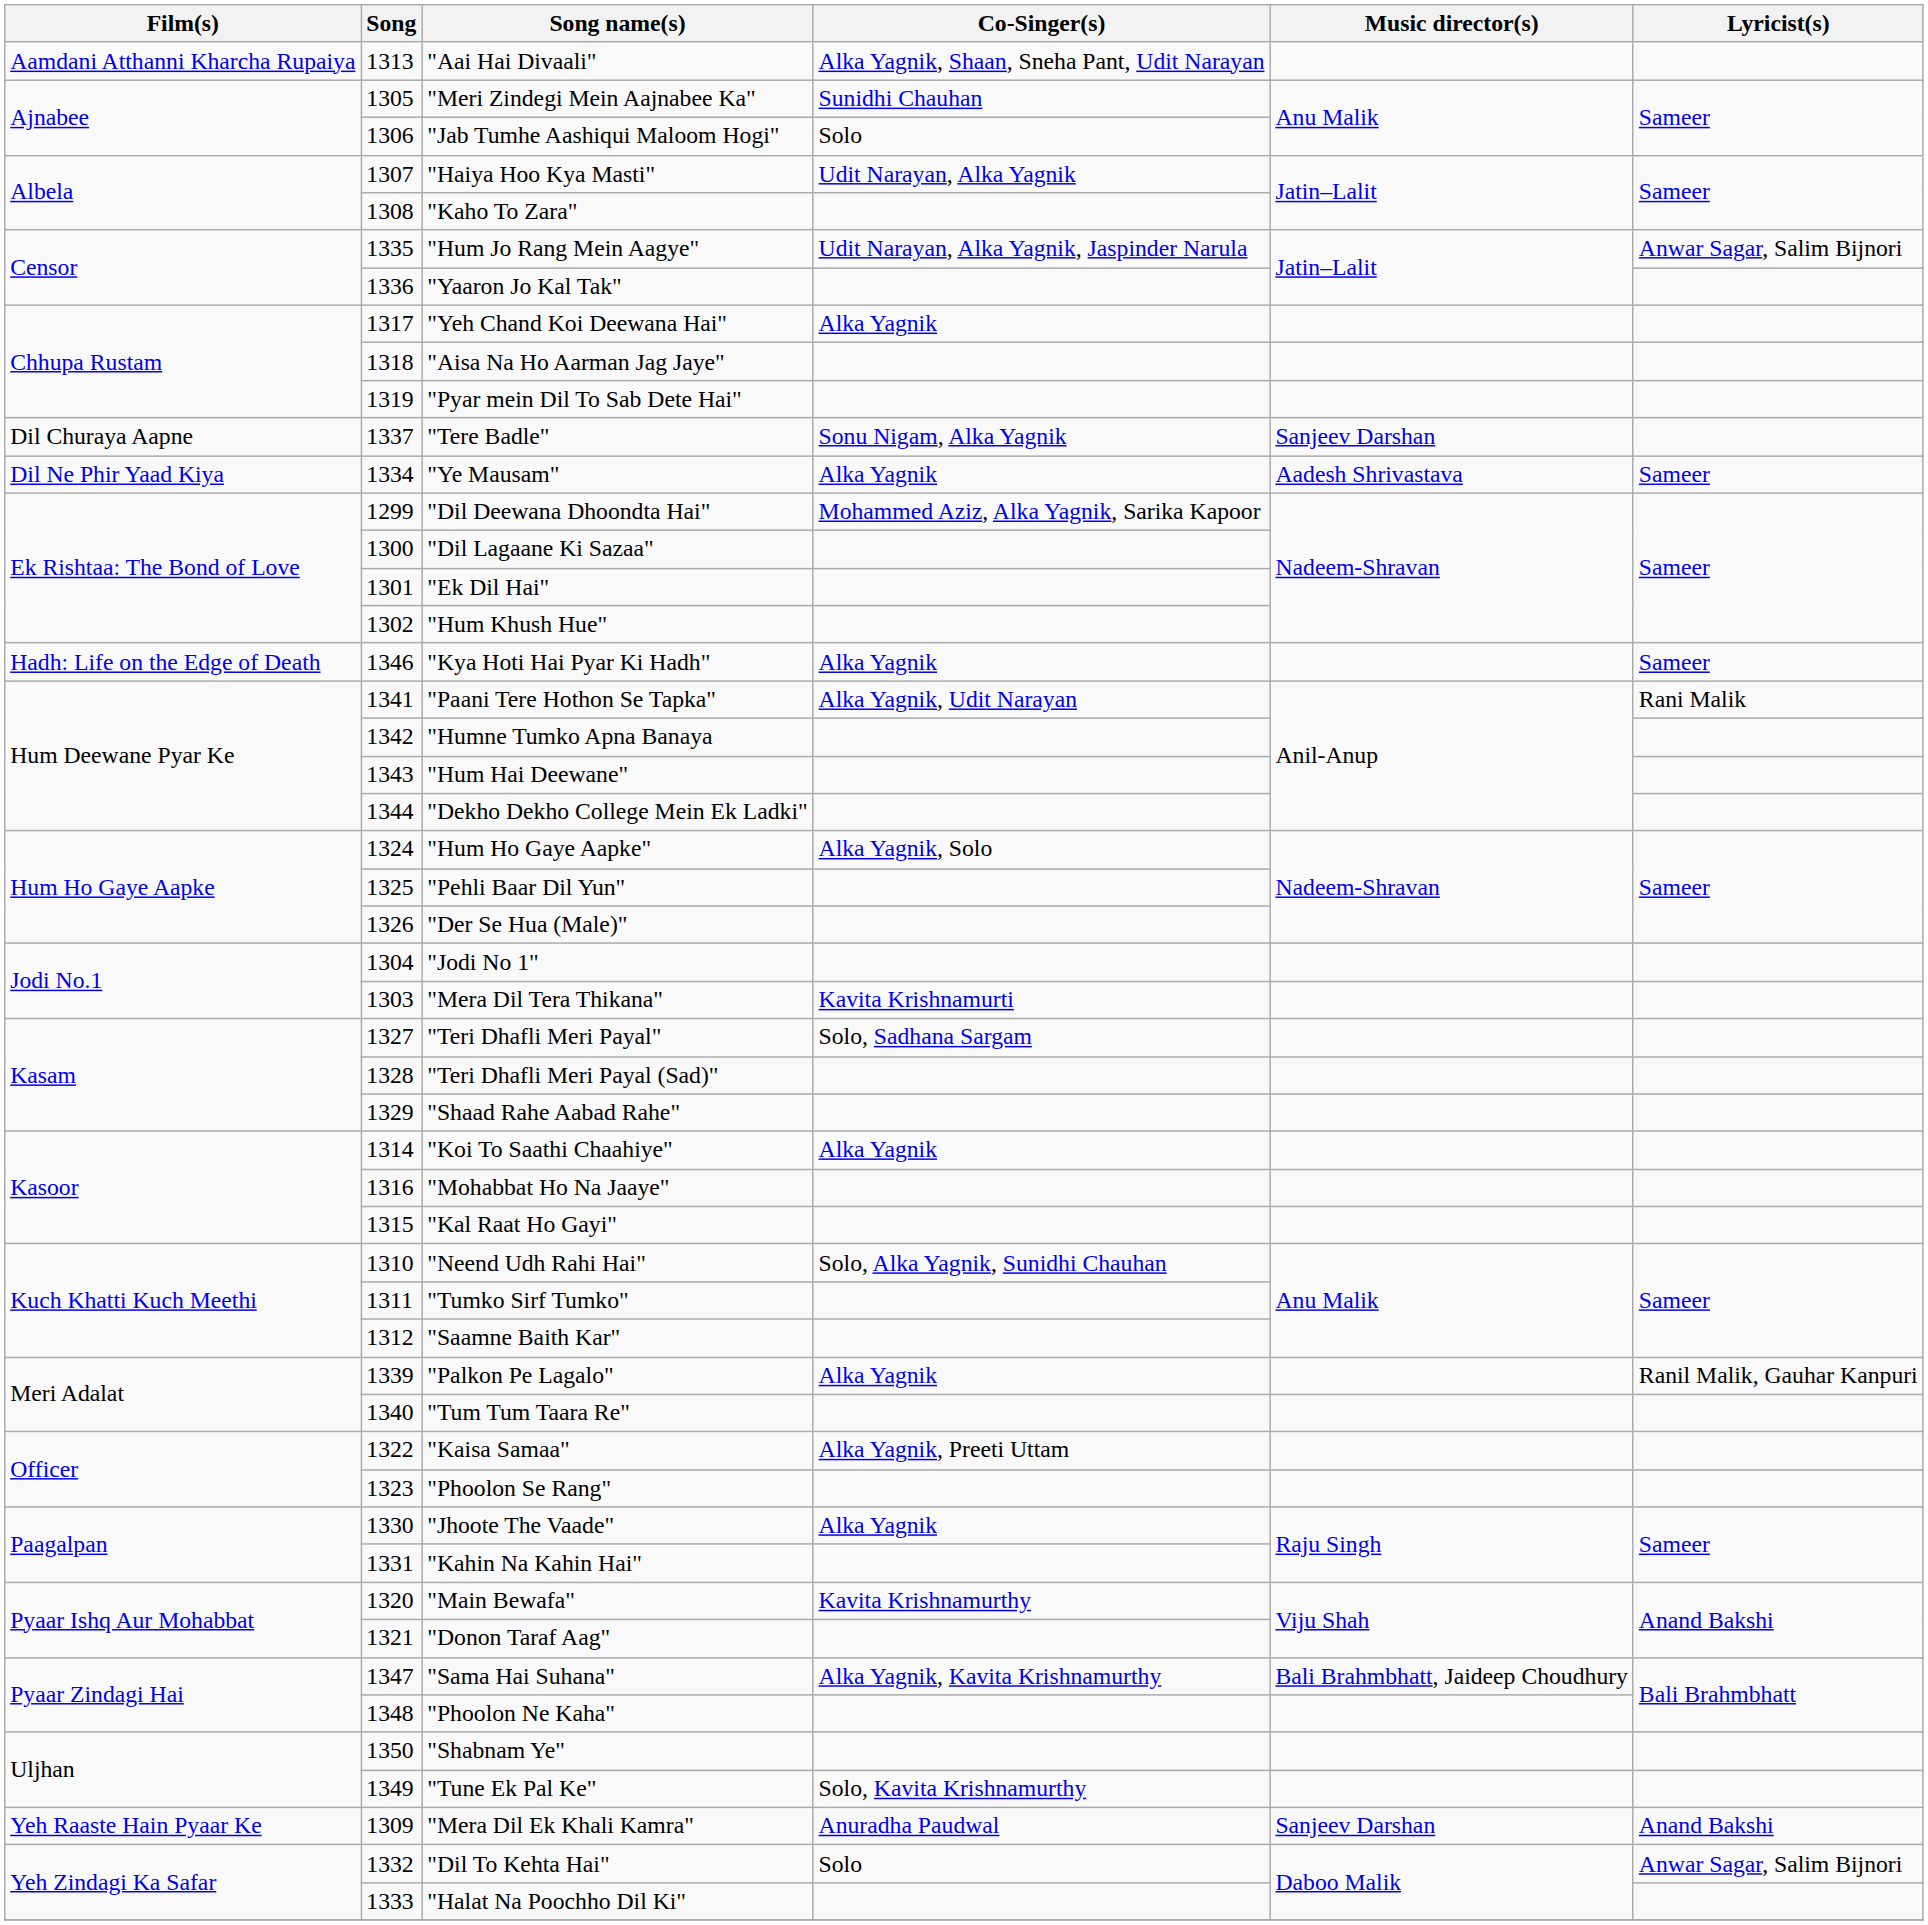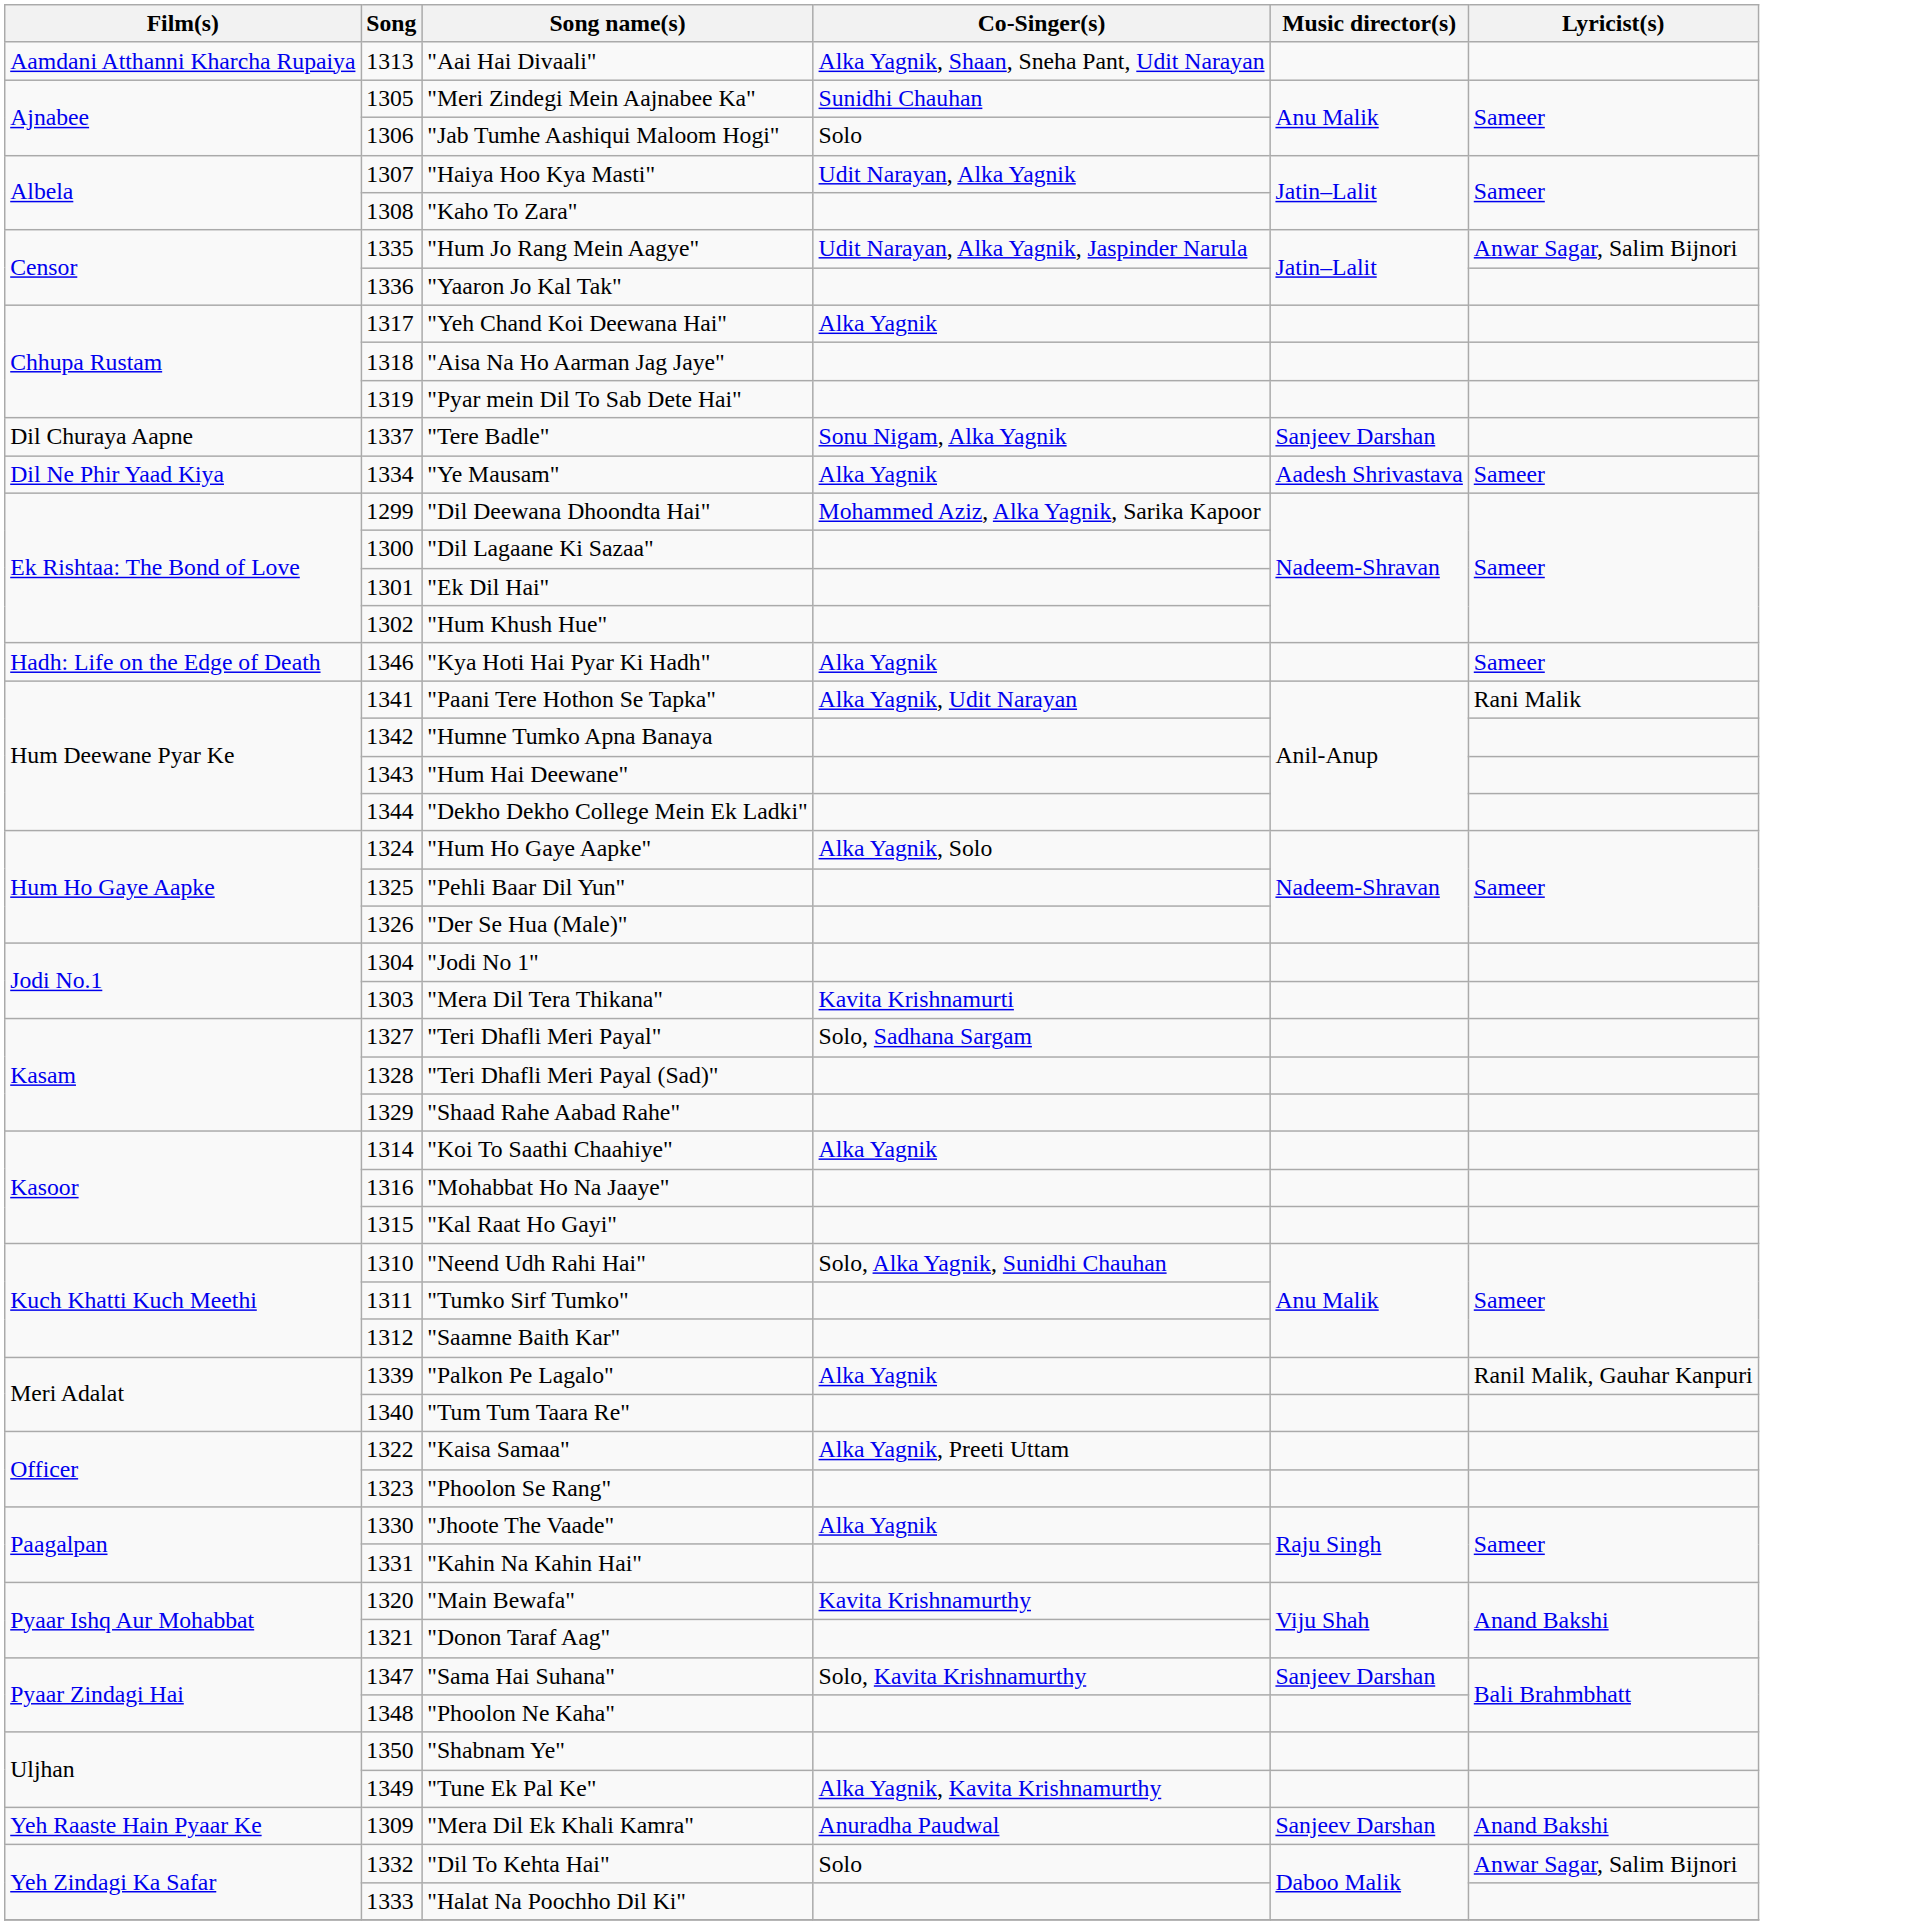 <table class="wikitable sortable">
 <tr>
 <th>Film(s)</th>
 <th>Song</th>
 <th>Song name(s)</th>
 <th>Co-Singer(s)</th>
 <th>Music director(s)</th>
 <th>Lyricist(s)</th>
 </tr>
 <tr>
 <td><a href='#'>Aamdani Atthanni Kharcha Rupaiya</a></td>
 <td>1313</td>
 <td>"Aai Hai Divaali"</td>
 <td><a href='#'>Alka Yagnik</a>, <a href='#'>Shaan</a>, Sneha Pant, <a href='#'>Udit Narayan</a></td>
 <td></td>
 <td></td>
 </tr>
 <tr>
 <td rowspan="2"><a href='#'>Ajnabee</a></td>
 <td>1305</td>
 <td>"Meri Zindegi Mein Aajnabee Ka"</td>
 <td><a href='#'>Sunidhi Chauhan</a></td>
 <td rowspan="2"><a href='#'>Anu Malik</a></td>
 <td rowspan="2"><a href='#'>Sameer</a></td>
 </tr>
 <tr>
 <td>1306</td>
 <td>"Jab Tumhe Aashiqui Maloom Hogi"</td>
 <td>Solo</td>
 </tr>
 <tr>
 <td rowspan="2"><a href='#'>Albela</a></td>
 <td>1307</td>
 <td>"Haiya Hoo Kya Masti"</td>
 <td><a href='#'>Udit Narayan</a>, <a href='#'>Alka Yagnik</a></td>
 <td rowspan="2"><a href='#'>Jatin–Lalit</a></td>
 <td rowspan="2"><a href='#'>Sameer</a></td>
 </tr>
 <tr>
 <td>1308</td>
 <td>"Kaho To Zara"</td>
 <td></td>
 </tr>
 <tr>
 <td rowspan="2"><a href='#'>Censor</a></td>
 <td>1335</td>
 <td>"Hum Jo Rang Mein Aagye"</td>
 <td><a href='#'>Udit Narayan</a>, <a href='#'>Alka Yagnik</a>, <a href='#'>Jaspinder Narula</a></td>
 <td rowspan="2"><a href='#'>Jatin–Lalit</a></td>
 <td><a href='#'>Anwar Sagar</a>, Salim Bijnori</td>
 </tr>
 <tr>
 <td>1336</td>
 <td>"Yaaron Jo Kal Tak"</td>
 <td></td>
 <td></td>
 </tr>
 <tr>
 <td rowspan="3"><a href='#'>Chhupa Rustam</a></td>
 <td>1317</td>
 <td>"Yeh Chand Koi Deewana Hai"</td>
 <td><a href='#'>Alka Yagnik</a></td>
 <td></td>
 <td></td>
 </tr>
 <tr>
 <td>1318</td>
 <td>"Aisa Na Ho Aarman Jag Jaye"</td>
 <td></td>
 <td></td>
 <td></td>
 </tr>
 <tr>
 <td>1319</td>
 <td>"Pyar mein Dil To Sab Dete Hai"</td>
 <td></td>
 <td></td>
 <td></td>
 </tr>
 <tr>
 <td>Dil Churaya Aapne</td>
 <td>1337</td>
 <td>"Tere Badle"</td>
 <td><a href='#'>Sonu Nigam</a>, <a href='#'>Alka Yagnik</a></td>
 <td><a href='#'>Sanjeev Darshan</a></td>
 <td></td>
 </tr>
 <tr>
 <td><a href='#'>Dil Ne Phir Yaad Kiya</a></td>
 <td>1334</td>
 <td>"Ye Mausam"</td>
 <td><a href='#'>Alka Yagnik</a></td>
 <td><a href='#'>Aadesh Shrivastava</a></td>
 <td><a href='#'>Sameer</a></td>
 </tr>
 <tr>
 <td rowspan="4"><a href='#'>Ek Rishtaa: The Bond of Love</a></td>
 <td>1299</td>
 <td>"Dil Deewana Dhoondta Hai"</td>
 <td><a href='#'>Mohammed Aziz</a>, <a href='#'>Alka Yagnik</a>, Sarika Kapoor</td>
 <td rowspan="4"><a href='#'>Nadeem-Shravan</a></td>
 <td rowspan="4"><a href='#'>Sameer</a></td>
 </tr>
 <tr>
 <td>1300</td>
 <td>"Dil Lagaane Ki Sazaa"</td>
 <td></td>
 </tr>
 <tr>
 <td>1301</td>
 <td>"Ek Dil Hai"</td>
 <td></td>
 </tr>
 <tr>
 <td>1302</td>
 <td>"Hum Khush Hue"</td>
 <td></td>
 </tr>
 <tr>
 <td><a href='#'>Hadh: Life on the Edge of Death</a></td>
 <td>1346</td>
 <td>"Kya Hoti Hai Pyar Ki Hadh"</td>
 <td><a href='#'>Alka Yagnik</a></td>
 <td></td>
 <td><a href='#'>Sameer</a></td>
 </tr>
 <tr>
 <td rowspan="4">Hum Deewane Pyar Ke</td>
 <td>1341</td>
 <td>"Paani Tere Hothon Se Tapka"</td>
 <td><a href='#'>Alka Yagnik</a>, <a href='#'>Udit Narayan</a></td>
 <td rowspan="4">Anil-Anup</td>
 <td>Rani Malik</td>
 </tr>
 <tr>
 <td>1342</td>
 <td>"Humne Tumko Apna Banaya</td>
 <td></td>
 <td></td>
 </tr>
 <tr>
 <td>1343</td>
 <td>"Hum Hai Deewane"</td>
 <td></td>
 <td></td>
 </tr>
 <tr>
 <td>1344</td>
 <td>"Dekho Dekho College Mein Ek Ladki"</td>
 <td></td>
 <td></td>
 </tr>
 <tr>
 <td rowspan="3"><a href='#'>Hum Ho Gaye Aapke</a></td>
 <td>1324</td>
 <td>"Hum Ho Gaye Aapke"</td>
 <td><a href='#'>Alka Yagnik</a>, Solo</td>
 <td rowspan="3"><a href='#'>Nadeem-Shravan</a></td>
 <td rowspan="3"><a href='#'>Sameer</a></td>
 </tr>
 <tr>
 <td>1325</td>
 <td>"Pehli Baar Dil Yun"</td>
 <td></td>
 </tr>
 <tr>
 <td>1326</td>
 <td>"Der Se Hua (Male)"</td>
 <td></td>
 </tr>
 <tr>
 <td rowspan="2"><a href='#'>Jodi No.1</a></td>
 <td>1304</td>
 <td>"Jodi No 1"</td>
 <td></td>
 <td></td>
 <td></td>
 </tr>
 <tr>
 <td>1303</td>
 <td>"Mera Dil Tera Thikana"</td>
 <td><a href='#'>Kavita Krishnamurti</a></td>
 <td></td>
 <td></td>
 </tr>
 <tr>
 <td rowspan="3"><a href='#'>Kasam</a></td>
 <td>1327</td>
 <td>"Teri Dhafli Meri Payal"</td>
 <td>Solo, <a href='#'>Sadhana Sargam</a></td>
 <td></td>
 <td></td>
 </tr>
 <tr>
 <td>1328</td>
 <td>"Teri Dhafli Meri Payal (Sad)"</td>
 <td></td>
 <td></td>
 <td></td>
 </tr>
 <tr>
 <td>1329</td>
 <td>"Shaad Rahe Aabad Rahe"</td>
 <td></td>
 <td></td>
 <td></td>
 </tr>
 <tr>
 <td rowspan="3"><a href='#'>Kasoor</a></td>
 <td>1314</td>
 <td>"Koi To Saathi Chaahiye"</td>
 <td><a href='#'>Alka Yagnik</a></td>
 <td></td>
 <td></td>
 </tr>
 <tr>
 <td>1316</td>
 <td>"Mohabbat Ho Na Jaaye"</td>
 <td></td>
 <td></td>
 <td></td>
 </tr>
 <tr>
 <td>1315</td>
 <td>"Kal Raat Ho Gayi"</td>
 <td></td>
 <td></td>
 <td></td>
 </tr>
 <tr>
 <td rowspan="3"><a href='#'>Kuch Khatti Kuch Meethi</a></td>
 <td>1310</td>
 <td>"Neend Udh Rahi Hai"</td>
 <td>Solo, <a href='#'>Alka Yagnik</a>, <a href='#'>Sunidhi Chauhan</a></td>
 <td rowspan="3"><a href='#'>Anu Malik</a></td>
 <td rowspan="3"><a href='#'>Sameer</a></td>
 </tr>
 <tr>
 <td>1311</td>
 <td>"Tumko Sirf Tumko"</td>
 <td></td>
 </tr>
 <tr>
 <td>1312</td>
 <td>"Saamne Baith Kar"</td>
 <td></td>
 </tr>
 <tr>
 <td rowspan="2">Meri Adalat</td>
 <td>1339</td>
 <td>"Palkon Pe Lagalo"</td>
 <td><a href='#'>Alka Yagnik</a></td>
 <td></td>
 <td>Ranil Malik, Gauhar Kanpuri</td>
 </tr>
 <tr>
 <td>1340</td>
 <td>"Tum Tum Taara Re"</td>
 <td></td>
 <td></td>
 <td></td>
 </tr>
 <tr>
 <td rowspan="2"><a href='#'>Officer</a></td>
 <td>1322</td>
 <td>"Kaisa Samaa"</td>
 <td><a href='#'>Alka Yagnik</a>, Preeti Uttam</td>
 <td></td>
 <td></td>
 </tr>
 <tr>
 <td>1323</td>
 <td>"Phoolon Se Rang"</td>
 <td></td>
 <td></td>
 <td></td>
 </tr>
 <tr>
 <td rowspan="2"><a href='#'>Paagalpan</a></td>
 <td>1330</td>
 <td>"Jhoote The Vaade"</td>
 <td><a href='#'>Alka Yagnik</a></td>
 <td rowspan="2"><a href='#'>Raju Singh</a></td>
 <td rowspan="2"><a href='#'>Sameer</a></td>
 </tr>
 <tr>
 <td>1331</td>
 <td>"Kahin Na Kahin Hai"</td>
 <td></td>
 </tr>
 <tr>
 <td rowspan="2"><a href='#'>Pyaar Ishq Aur Mohabbat</a></td>
 <td>1320</td>
 <td>"Main Bewafa"</td>
 <td><a href='#'>Kavita Krishnamurthy</a></td>
 <td rowspan="2"><a href='#'>Viju Shah</a></td>
 <td rowspan="2"><a href='#'>Anand Bakshi</a></td>
 </tr>
 <tr>
 <td>1321</td>
 <td>"Donon Taraf Aag"</td>
 <td></td>
 </tr>
 <tr>
 <td rowspan="2"><a href='#'>Pyaar Zindagi Hai</a></td>
 <td>1347</td>
 <td>"Sama Hai Suhana"</td>
-<td><a href='#'>Alka Yagnik</a>, <a href='#'>Kavita Krishnamurthy</a></td>
-<td><a href='#'>Bali Brahmbhatt</a>, Jaideep Choudhury</td>
+<td>Solo, <a href='#'>Kavita Krishnamurthy</a></td>
+<td><a href='#'>Sanjeev Darshan</a></td>
 <td rowspan="2"><a href='#'>Bali Brahmbhatt</a></td>
 </tr>
 <tr>
 <td>1348</td>
 <td>"Phoolon Ne Kaha"</td>
 <td></td>
 <td></td>
 </tr>
 <tr>
 <td rowspan="2">Uljhan</td>
 <td>1350</td>
 <td>"Shabnam Ye"</td>
 <td></td>
 <td></td>
 <td></td>
 </tr>
 <tr>
 <td>1349</td>
 <td>"Tune Ek Pal Ke"</td>
-<td>Solo, <a href='#'>Kavita Krishnamurthy</a></td>
+<td><a href='#'>Alka Yagnik</a>, <a href='#'>Kavita Krishnamurthy</a></td>
 <td></td>
 <td></td>
 </tr>
 <tr>
 <td><a href='#'>Yeh Raaste Hain Pyaar Ke</a></td>
 <td>1309</td>
 <td>"Mera Dil Ek Khali Kamra"</td>
 <td><a href='#'>Anuradha Paudwal</a></td>
 <td><a href='#'>Sanjeev Darshan</a></td>
 <td><a href='#'>Anand Bakshi</a></td>
 </tr>
 <tr>
 <td rowspan="2"><a href='#'>Yeh Zindagi Ka Safar</a></td>
 <td>1332</td>
 <td>"Dil To Kehta Hai"</td>
 <td>Solo</td>
 <td rowspan="2"><a href='#'>Daboo Malik</a></td>
 <td><a href='#'>Anwar Sagar</a>, Salim Bijnori</td>
 </tr>
 <tr>
 <td>1333</td>
 <td>"Halat Na Poochho Dil Ki"</td>
 <td></td>
 <td></td>
 </tr>
 <tr>
 </tr>
 </table>
